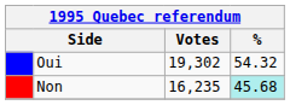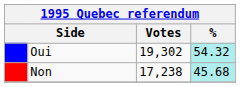 <table class="wikitable" style="font-size: 95%; clear:both">
 <tr style="background-color:#E9E9E9">
 <th colspan=4><a href='#'>1995 Quebec referendum</a></th>
 </tr>
 <tr style="background-color:#E9E9E9">
 <th colspan=2 style="width: 130px">Side</th>
 <th style="width: 50px">Votes</th>
 <th style="width: 40px">%</th>
 </tr>
 <tr>
 <td bgcolor="blue"></td>
 <td>Oui</td>
 <td>19,302</td>
-<td>54.32</td>
+<td style="background: paleturquoise;">54.32</td>
 </tr>
 <tr>
 <td bgcolor="red"></td>
 <td>Non</td>
-<td>16,235</td>
+<td>17,238</td>
 <td style="background: paleturquoise;">45.68</td>
 </tr>
 <tr>
 </tr>
 </table>
